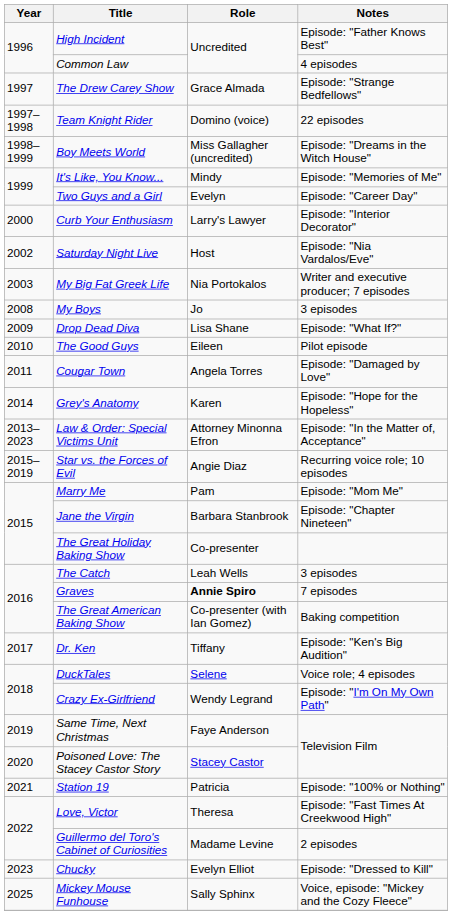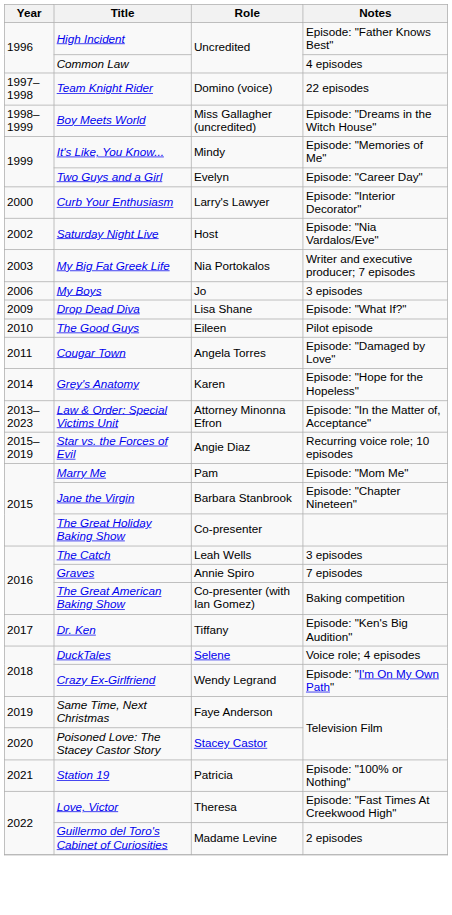 <table class="wikitable sortable">
 <tr>
 <th>Year</th>
 <th>Title</th>
 <th>Role</th>
 <th>Notes</th>
 </tr>
 <tr>
 <td rowspan=2>1996</td>
 <td><em><a href='#'>High Incident</a></em></td>
 <td rowspan=2>Uncredited</td>
 <td>Episode: "Father Knows Best"</td>
 </tr>
 <tr>
 <td><em>Common Law</em></td>
 <td>4 episodes</td>
-</tr>
-<tr>
-<td>1997</td>
-<td data-sort-value="Drew Carey Show, The"><em><a href='#'>The Drew Carey Show</a></em></td>
-<td>Grace Almada</td>
-<td>Episode: "Strange Bedfellows"</td>
 </tr>
 <tr>
 <td>1997–1998</td>
 <td><em><a href='#'>Team Knight Rider</a></em></td>
 <td>Domino (voice)</td>
 <td>22 episodes</td>
 </tr>
 <tr>
 <td>1998–1999</td>
 <td><em><a href='#'>Boy Meets World</a></em></td>
 <td>Miss Gallagher (uncredited)</td>
 <td>Episode: "Dreams in the Witch House"</td>
 </tr>
 <tr>
 <td rowspan=2>1999</td>
 <td><em><a href='#'>It's Like, You Know...</a></em></td>
 <td>Mindy</td>
 <td>Episode: "Memories of Me"</td>
 </tr>
 <tr>
 <td><em><a href='#'>Two Guys and a Girl</a></em></td>
 <td>Evelyn</td>
 <td>Episode: "Career Day"</td>
 </tr>
 <tr>
 <td>2000</td>
 <td><em><a href='#'>Curb Your Enthusiasm</a></em></td>
 <td>Larry's Lawyer</td>
 <td>Episode: "Interior Decorator"</td>
 </tr>
 <tr>
 <td>2002</td>
 <td><em><a href='#'>Saturday Night Live</a></em></td>
 <td>Host</td>
 <td>Episode: "Nia Vardalos/Eve"</td>
 </tr>
 <tr>
 <td>2003</td>
 <td><em><a href='#'>My Big Fat Greek Life</a></em></td>
 <td>Nia Portokalos</td>
 <td>Writer and executive producer; 7 episodes</td>
 </tr>
 <tr>
-<td>2008</td>
+<td>2006</td>
 <td><em><a href='#'>My Boys</a></em></td>
 <td>Jo</td>
 <td>3 episodes</td>
 </tr>
 <tr>
 <td>2009</td>
 <td><em><a href='#'>Drop Dead Diva</a></em></td>
 <td>Lisa Shane</td>
 <td>Episode: "What If?"</td>
 </tr>
 <tr>
 <td>2010</td>
 <td data-sort-value="Good Guys, The"><em><a href='#'>The Good Guys</a></em></td>
 <td>Eileen</td>
 <td>Pilot episode</td>
 </tr>
 <tr>
 <td>2011</td>
 <td><em><a href='#'>Cougar Town</a></em></td>
 <td>Angela Torres</td>
 <td>Episode: "Damaged by Love"</td>
 </tr>
 <tr>
 <td>2014</td>
 <td><em><a href='#'>Grey's Anatomy</a></em></td>
 <td>Karen</td>
 <td>Episode: "Hope for the Hopeless"</td>
 </tr>
 <tr>
 <td>2013–2023</td>
 <td><em><a href='#'>Law & Order: Special Victims Unit</a></em></td>
 <td>Attorney Minonna Efron</td>
 <td>Episode: "In the Matter of, Acceptance"</td>
 </tr>
 <tr>
 <td>2015–2019</td>
 <td><em><a href='#'>Star vs. the Forces of Evil</a></em></td>
 <td>Angie Diaz</td>
 <td>Recurring voice role; 10 episodes</td>
 </tr>
 <tr>
 <td rowspan=3>2015</td>
 <td><em><a href='#'>Marry Me</a></em></td>
 <td>Pam</td>
 <td>Episode: "Mom Me"</td>
 </tr>
 <tr>
 <td><em><a href='#'>Jane the Virgin</a></em></td>
 <td>Barbara Stanbrook</td>
 <td>Episode: "Chapter Nineteen"</td>
 </tr>
 <tr>
 <td data-sort-value="Great Holiday Baking Show, The"><em><a href='#'>The Great Holiday Baking Show</a></em></td>
 <td>Co-presenter</td>
 <td></td>
 </tr>
 <tr>
 <td rowspan=3>2016</td>
 <td data-sort-value="Catch, The"><em><a href='#'>The Catch</a></em></td>
 <td>Leah Wells</td>
 <td>3 episodes</td>
 </tr>
 <tr>
 <td><em><a href='#'>Graves</a></em></td>
-<td><strong>Annie Spiro</strong></td>
+<td>Annie Spiro</td>
 <td>7 episodes</td>
 </tr>
 <tr>
 <td data-sort-value="Great American Baking Show, The"><em><a href='#'>The Great American Baking Show</a></em></td>
 <td>Co-presenter (with Ian Gomez)</td>
 <td>Baking competition</td>
 </tr>
 <tr>
 <td>2017</td>
 <td><em><a href='#'>Dr. Ken</a></em></td>
 <td>Tiffany</td>
 <td>Episode: "Ken's Big Audition"</td>
 </tr>
 <tr>
 <td rowspan=2>2018</td>
 <td><em><a href='#'>DuckTales</a></em></td>
 <td><a href='#'>Selene</a></td>
 <td>Voice role; 4 episodes</td>
 </tr>
 <tr>
 <td><em><a href='#'>Crazy Ex-Girlfriend</a></em></td>
 <td>Wendy Legrand</td>
 <td>Episode: "<a href='#'>I'm On My Own Path</a>"</td>
 </tr>
 <tr>
 <td>2019</td>
 <td><em>Same Time, Next Christmas</em></td>
 <td>Faye Anderson</td>
 <td rowspan=2>Television Film</td>
 </tr>
 <tr>
 <td>2020</td>
 <td><em>Poisoned Love: The Stacey Castor Story</em></td>
 <td><a href='#'>Stacey Castor</a></td>
 </tr>
 <tr>
 <td>2021</td>
 <td><em><a href='#'>Station 19</a></em></td>
 <td>Patricia</td>
 <td>Episode: "100% or Nothing"</td>
 </tr>
 <tr>
 <td rowspan=2>2022</td>
 <td><em><a href='#'>Love, Victor</a></em></td>
 <td>Theresa</td>
 <td>Episode: "Fast Times At Creekwood High"</td>
 </tr>
 <tr>
 <td><em><a href='#'>Guillermo del Toro's Cabinet of Curiosities</a> </em></td>
 <td>Madame Levine</td>
 <td>2 episodes</td>
 </tr>
 <tr>
-<td>2023</td>
-<td><em><a href='#'>Chucky</a></em></td>
-<td>Evelyn Elliot</td>
-<td>Episode: "Dressed to Kill"</td>
-</tr>
-<tr>
-<td>2025</td>
-<td><em><a href='#'>Mickey Mouse Funhouse</a></em></td>
-<td>Sally Sphinx</td>
-<td>Voice, episode: "Mickey and the Cozy Fleece"</td>
-</tr>
-<tr>
 </tr>
 </table>
